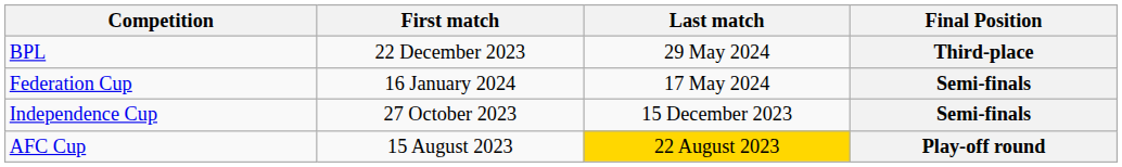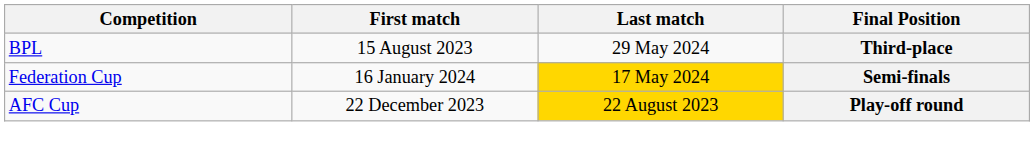 <table class="wikitable" style="text-align:center; width:900px; font-size="80%";">
 <tr>
 <th style="text-align:center; width:200px;">Competition</th>
 <th style="text-align:center; width:170px;">First match</th>
 <th style="text-align:center; width:170px;">Last match</th>
 <th style="text-align:center; width:170px;">Final Position</th>
 </tr>
 <tr>
 <td style="text-align:left;"><a href='#'>BPL</a></td>
-<td>22 December 2023</td>
+<td>15 August 2023</td>
 <td>29 May 2024</td>
 <th>Third-place</th>
 </tr>
 <tr>
 <td style="text-align:left;"><a href='#'>Federation Cup</a></td>
 <td>16 January 2024</td>
-<td>17 May 2024</td>
-<th>Semi-finals</th>
-</tr>
-<tr>
-<td style="text-align:left;"><a href='#'>Independence Cup</a></td>
-<td>27 October 2023</td>
-<td>15 December 2023</td>
+<td style="background: gold;">17 May 2024</td>
 <th>Semi-finals</th>
 </tr>
 <tr>
 <td style="text-align:left;"><a href='#'>AFC Cup</a></td>
-<td>15 August 2023</td>
+<td>22 December 2023</td>
 <td style="background: gold;">22 August 2023</td>
 <th>Play-off round</th>
 </tr>
 </table>
